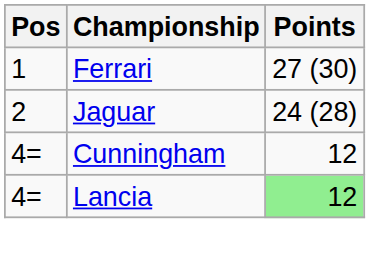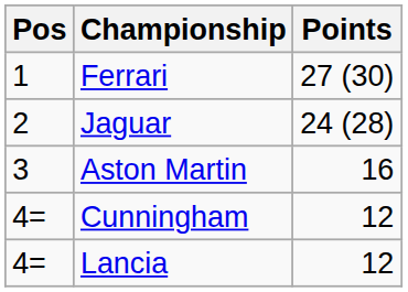 <table class="wikitable" style="font-size: 95%;">
 <tr>
 <th>Pos</th>
 <th>Championship</th>
 <th>Points</th>
 </tr>
 <tr>
 <td>1</td>
 <td> <a href='#'>Ferrari</a></td>
 <td style="text-align:right;">27 (30)</td>
 </tr>
 <tr>
 <td>2</td>
 <td> <a href='#'>Jaguar</a></td>
 <td style="text-align:right;">24 (28)</td>
 </tr>
 <tr>
+<td>3</td>
+<td> <a href='#'>Aston Martin</a></td>
+<td style="text-align:right;">16</td>
+</tr>
+<tr>
 <td>4=</td>
 <td> <a href='#'>Cunningham</a></td>
 <td style="text-align:right;">12</td>
 </tr>
 <tr>
 <td>4=</td>
 <td> <a href='#'>Lancia</a></td>
-<td style="background: lightgreen; text-align:right;">12</td>
+<td style="text-align:right;">12</td>
 </tr>
 </table>
